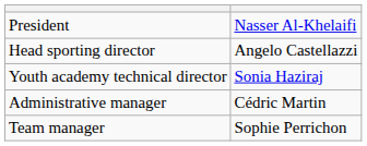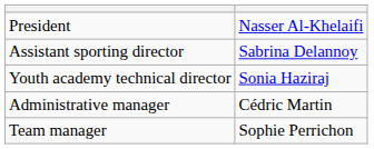 <table class="wikitable plainrowheaders sortable" style="text-align:left">
 <tr>
 <th></th>
 <th></th>
 </tr>
 <tr>
 <td>President</td>
 <td> <a href='#'>Nasser Al-Khelaifi</a></td>
 </tr>
 <tr>
-<td>Head sporting director</td>
-<td> Angelo Castellazzi</td>
+<td>Assistant sporting director</td>
+<td> <a href='#'>Sabrina Delannoy</a></td>
 </tr>
 <tr>
 <td>Youth academy technical director</td>
 <td> <a href='#'>Sonia Haziraj</a></td>
 </tr>
 <tr>
 <td>Administrative manager</td>
 <td> Cédric Martin</td>
 </tr>
 <tr>
 <td>Team manager</td>
 <td> Sophie Perrichon</td>
 </tr>
 </table>
